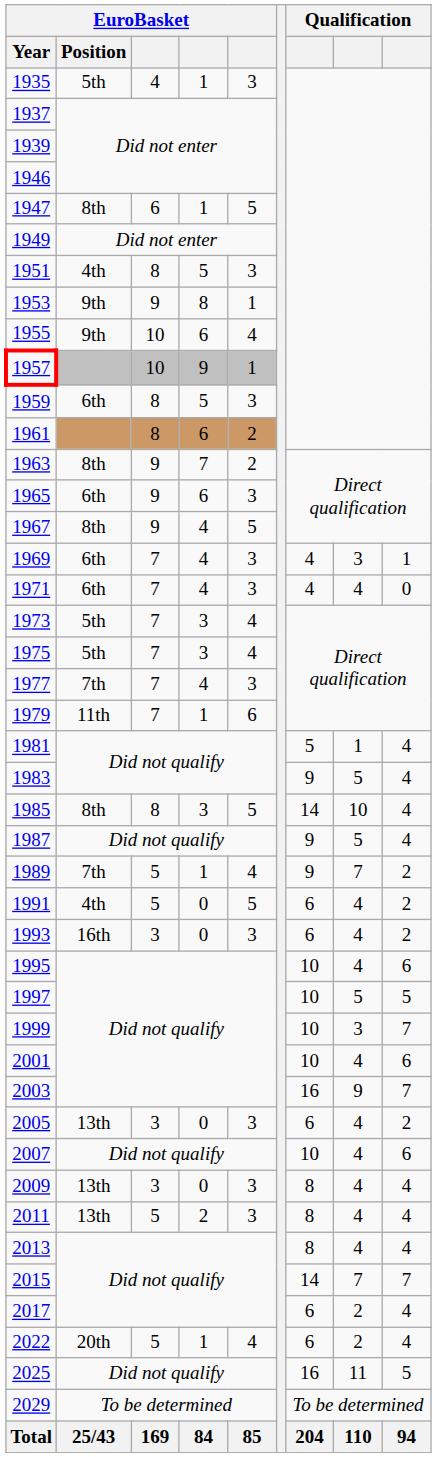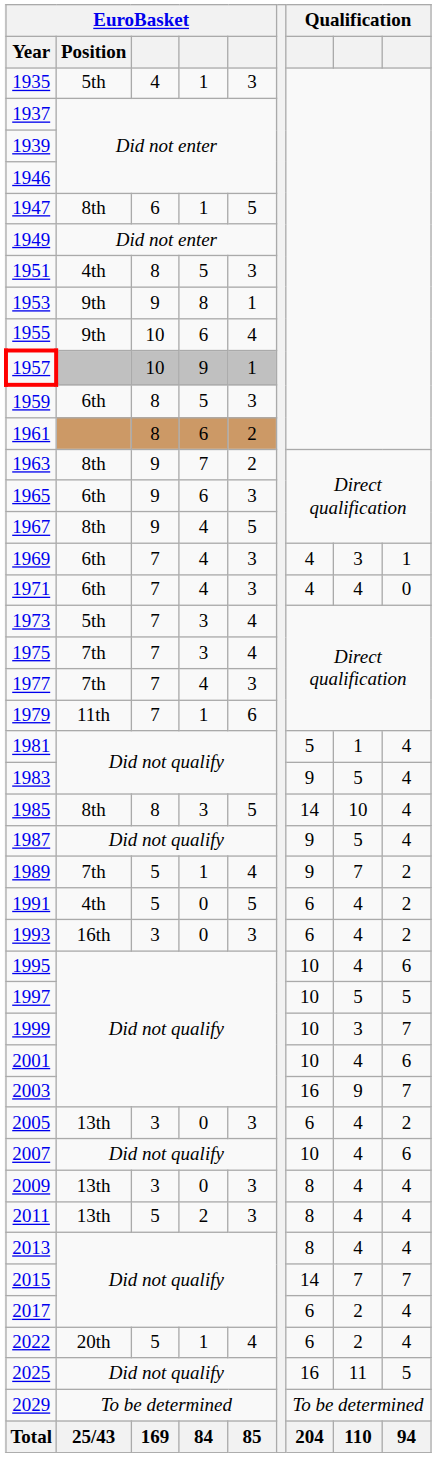 <table class="wikitable" style="text-align: center;font-size:90%;">
 <tr>
 <th colspan=5><a href='#'>EuroBasket</a></th>
 <th rowspan=46></th>
 <th colspan=3>Qualification</th>
 </tr>
 <tr>
 <th>Year</th>
 <th>Position</th>
 <th width=30></th>
 <th width=30></th>
 <th width=30></th>
 <th width=30></th>
 <th width=30></th>
 <th width=30></th>
 </tr>
 <tr>
 <td> <a href='#'>1935</a></td>
 <td>5th</td>
 <td>4</td>
 <td>1</td>
 <td>3</td>
 </tr>
 <tr>
 <td> <a href='#'>1937</a></td>
 <td colspan=4 rowspan=3><em>Did not enter</em></td>
 </tr>
 <tr>
 <td> <a href='#'>1939</a></td>
 </tr>
 <tr>
 <td> <a href='#'>1946</a></td>
 </tr>
 <tr>
 <td> <a href='#'>1947</a></td>
 <td>8th</td>
 <td>6</td>
 <td>1</td>
 <td>5</td>
 </tr>
 <tr>
 <td> <a href='#'>1949</a></td>
 <td colspan=4><em>Did not enter</em></td>
 </tr>
 <tr>
 <td> <a href='#'>1951</a></td>
 <td>4th</td>
 <td>8</td>
 <td>5</td>
 <td>3</td>
 </tr>
 <tr>
 <td> <a href='#'>1953</a></td>
 <td>9th</td>
 <td>9</td>
 <td>8</td>
 <td>1</td>
 </tr>
 <tr>
 <td> <a href='#'>1955</a></td>
 <td>9th</td>
 <td>10</td>
 <td>6</td>
 <td>4</td>
 </tr>
 <tr>
 <td style="border: 3px solid red"> <a href='#'>1957</a></td>
 <td bgcolor=silver></td>
 <td bgcolor=silver>10</td>
 <td bgcolor=silver>9</td>
 <td bgcolor=silver>1</td>
 </tr>
 <tr>
 <td> <a href='#'>1959</a></td>
 <td>6th</td>
 <td>8</td>
 <td>5</td>
 <td>3</td>
 </tr>
 <tr>
 <td> <a href='#'>1961</a></td>
 <td bgcolor=#cc9966></td>
 <td bgcolor=#cc9966>8</td>
 <td bgcolor=#cc9966>6</td>
 <td bgcolor=#cc9966>2</td>
 </tr>
 <tr>
 <td> <a href='#'>1963</a></td>
 <td>8th</td>
 <td>9</td>
 <td>7</td>
 <td>2</td>
 <td colspan=3 rowspan=3><em>Direct qualification</em></td>
 </tr>
 <tr>
 <td> <a href='#'>1965</a></td>
 <td>6th</td>
 <td>9</td>
 <td>6</td>
 <td>3</td>
 </tr>
 <tr>
 <td> <a href='#'>1967</a></td>
 <td>8th</td>
 <td>9</td>
 <td>4</td>
 <td>5</td>
 </tr>
 <tr>
 <td> <a href='#'>1969</a></td>
 <td>6th</td>
 <td>7</td>
 <td>4</td>
 <td>3</td>
 <td>4</td>
 <td>3</td>
 <td>1</td>
 </tr>
 <tr>
 <td> <a href='#'>1971</a></td>
 <td>6th</td>
 <td>7</td>
 <td>4</td>
 <td>3</td>
 <td>4</td>
 <td>4</td>
 <td>0</td>
 </tr>
 <tr>
 <td> <a href='#'>1973</a></td>
 <td>5th</td>
 <td>7</td>
 <td>3</td>
 <td>4</td>
 <td colspan=3 rowspan=4><em>Direct qualification</em></td>
 </tr>
 <tr>
 <td> <a href='#'>1975</a></td>
-<td>5th</td>
+<td>7th</td>
 <td>7</td>
 <td>3</td>
 <td>4</td>
 </tr>
 <tr>
 <td> <a href='#'>1977</a></td>
 <td>7th</td>
 <td>7</td>
 <td>4</td>
 <td>3</td>
 </tr>
 <tr>
 <td> <a href='#'>1979</a></td>
 <td>11th</td>
 <td>7</td>
 <td>1</td>
 <td>6</td>
 </tr>
 <tr>
 <td> <a href='#'>1981</a></td>
 <td colspan=4 rowspan=2><em>Did not qualify</em></td>
 <td>5</td>
 <td>1</td>
 <td>4</td>
 </tr>
 <tr>
 <td> <a href='#'>1983</a></td>
 <td>9</td>
 <td>5</td>
 <td>4</td>
 </tr>
 <tr>
 <td> <a href='#'>1985</a></td>
 <td>8th</td>
 <td>8</td>
 <td>3</td>
 <td>5</td>
 <td>14</td>
 <td>10</td>
 <td>4</td>
 </tr>
 <tr>
 <td> <a href='#'>1987</a></td>
 <td colspan=4><em>Did not qualify</em></td>
 <td>9</td>
 <td>5</td>
 <td>4</td>
 </tr>
 <tr>
 <td> <a href='#'>1989</a></td>
 <td>7th</td>
 <td>5</td>
 <td>1</td>
 <td>4</td>
 <td>9</td>
 <td>7</td>
 <td>2</td>
 </tr>
 <tr>
 <td> <a href='#'>1991</a></td>
 <td>4th</td>
 <td>5</td>
 <td>0</td>
 <td>5</td>
 <td>6</td>
 <td>4</td>
 <td>2</td>
 </tr>
 <tr>
 <td> <a href='#'>1993</a></td>
 <td>16th</td>
 <td>3</td>
 <td>0</td>
 <td>3</td>
 <td>6</td>
 <td>4</td>
 <td>2</td>
 </tr>
 <tr>
 <td> <a href='#'>1995</a></td>
 <td colspan=4 rowspan=5><em>Did not qualify</em></td>
 <td>10</td>
 <td>4</td>
 <td>6</td>
 </tr>
 <tr>
 <td> <a href='#'>1997</a></td>
 <td>10</td>
 <td>5</td>
 <td>5</td>
 </tr>
 <tr>
 <td> <a href='#'>1999</a></td>
 <td>10</td>
 <td>3</td>
 <td>7</td>
 </tr>
 <tr>
 <td> <a href='#'>2001</a></td>
 <td>10</td>
 <td>4</td>
 <td>6</td>
 </tr>
 <tr>
 <td> <a href='#'>2003</a></td>
 <td>16</td>
 <td>9</td>
 <td>7</td>
 </tr>
 <tr>
 <td> <a href='#'>2005</a></td>
 <td>13th</td>
 <td>3</td>
 <td>0</td>
 <td>3</td>
 <td>6</td>
 <td>4</td>
 <td>2</td>
 </tr>
 <tr>
 <td> <a href='#'>2007</a></td>
 <td colspan=4><em>Did not qualify</em></td>
 <td>10</td>
 <td>4</td>
 <td>6</td>
 </tr>
 <tr>
 <td> <a href='#'>2009</a></td>
 <td>13th</td>
 <td>3</td>
 <td>0</td>
 <td>3</td>
 <td>8</td>
 <td>4</td>
 <td>4</td>
 </tr>
 <tr>
 <td> <a href='#'>2011</a></td>
 <td>13th</td>
 <td>5</td>
 <td>2</td>
 <td>3</td>
 <td>8</td>
 <td>4</td>
 <td>4</td>
 </tr>
 <tr>
 <td> <a href='#'>2013</a></td>
 <td colspan=4 rowspan=3><em>Did not qualify</em></td>
 <td>8</td>
 <td>4</td>
 <td>4</td>
 </tr>
 <tr>
 <td> <a href='#'>2015</a></td>
 <td>14</td>
 <td>7</td>
 <td>7</td>
 </tr>
 <tr>
 <td> <a href='#'>2017</a></td>
 <td>6</td>
 <td>2</td>
 <td>4</td>
 </tr>
 <tr>
 <td> <a href='#'>2022</a></td>
 <td>20th</td>
 <td>5</td>
 <td>1</td>
 <td>4</td>
 <td>6</td>
 <td>2</td>
 <td>4</td>
 </tr>
 <tr>
 <td> <a href='#'>2025</a></td>
 <td colspan=4><em>Did not qualify</em></td>
 <td>16</td>
 <td>11</td>
 <td>5</td>
 </tr>
 <tr>
 <td> <a href='#'>2029</a></td>
 <td colspan=4><em>To be determined</em></td>
 <td colspan=3><em>To be determined</em></td>
 </tr>
 <tr>
 <th>Total</th>
 <th>25/43</th>
 <th>169</th>
 <th>84</th>
 <th>85</th>
 <th>204</th>
 <th>110</th>
 <th>94</th>
 </tr>
 </table>
